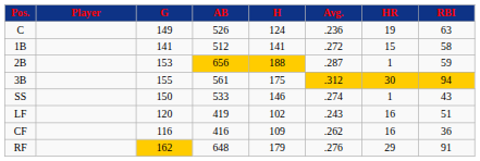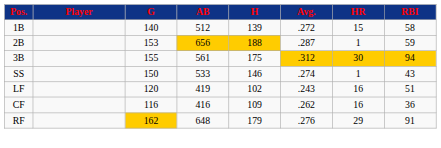 <table class="wikitable sortable">
 <tr>
 <th style="background:#0e3386;color:red;" width="5%">Pos.</th>
 <th style="background:#0e3386;color:red;" width="16%">Player</th>
 <th style="background:#0e3386;color:red;" width="9%">G</th>
 <th style="background:#0e3386;color:red;" width="9%">AB</th>
 <th style="background:#0e3386;color:red;" width="9%">H</th>
 <th style="background:#0e3386;color:red;" width="9%">Avg.</th>
 <th style="background:#0e3386;color:red;" width="9%">HR</th>
 <th style="background:#0e3386;color:red;" width="9%">RBI</th>
 </tr>
 <tr align="center">
-<td>C</td>
-<td></td>
-<td>149</td>
-<td>526</td>
-<td>124</td>
-<td>.236</td>
-<td>19</td>
-<td>63</td>
-</tr>
-<tr align="center">
 <td>1B</td>
 <td></td>
-<td>141</td>
+<td>140</td>
 <td>512</td>
-<td>141</td>
+<td>139</td>
 <td>.272</td>
 <td>15</td>
 <td>58</td>
 </tr>
 <tr align="center">
 <td>2B</td>
 <td></td>
 <td>153</td>
 <td bgcolor="#FFCC00">656</td>
 <td bgcolor="#FFCC00">188</td>
 <td>.287</td>
 <td>1</td>
 <td>59</td>
 </tr>
 <tr align="center">
 <td>3B</td>
 <td></td>
 <td>155</td>
 <td>561</td>
 <td>175</td>
 <td bgcolor="#FFCC00">.312</td>
 <td bgcolor="#FFCC00">30</td>
 <td bgcolor="#FFCC00">94</td>
 </tr>
 <tr align="center">
 <td>SS</td>
 <td></td>
 <td>150</td>
 <td>533</td>
 <td>146</td>
 <td>.274</td>
 <td>1</td>
 <td>43</td>
 </tr>
 <tr align="center">
 <td>LF</td>
 <td></td>
 <td>120</td>
 <td>419</td>
 <td>102</td>
 <td>.243</td>
 <td>16</td>
 <td>51</td>
 </tr>
 <tr align="center">
 <td>CF</td>
 <td></td>
 <td>116</td>
 <td>416</td>
 <td>109</td>
 <td>.262</td>
 <td>16</td>
 <td>36</td>
 </tr>
 <tr align="center">
 <td>RF</td>
 <td></td>
 <td bgcolor="#FFCC00">162</td>
 <td>648</td>
 <td>179</td>
 <td>.276</td>
 <td>29</td>
 <td>91</td>
 </tr>
 </table>
